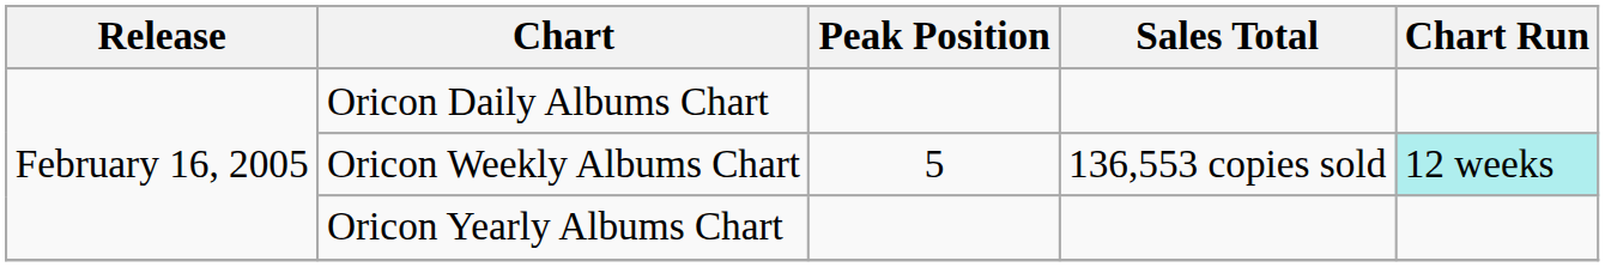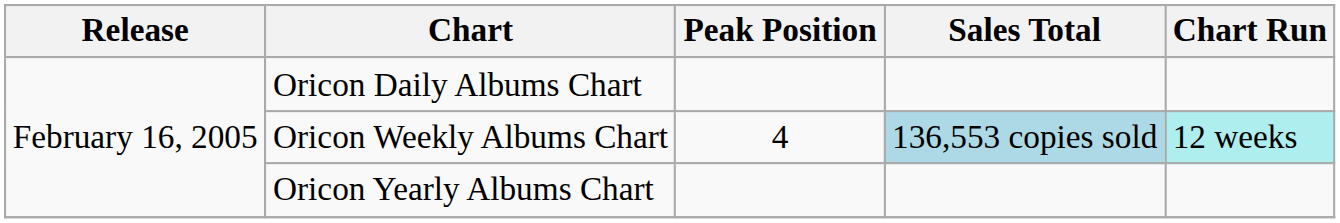 <table class="wikitable">
 <tr>
 <th>Release</th>
 <th>Chart</th>
 <th>Peak Position</th>
 <th>Sales Total</th>
 <th>Chart Run</th>
 </tr>
 <tr>
 <td rowspan="3">February 16, 2005</td>
 <td>Oricon Daily Albums Chart</td>
 <td align="center"></td>
 <td></td>
 <td></td>
 </tr>
 <tr>
 <td>Oricon Weekly Albums Chart</td>
-<td align="center">5</td>
-<td>136,553 copies sold</td>
+<td align="center">4</td>
+<td style="background: lightblue;">136,553 copies sold</td>
 <td style="background: paleturquoise;">12 weeks</td>
 </tr>
 <tr>
 <td>Oricon Yearly Albums Chart</td>
 <td align="center"></td>
 <td></td>
 <td></td>
 </tr>
 <tr>
 </tr>
 </table>
